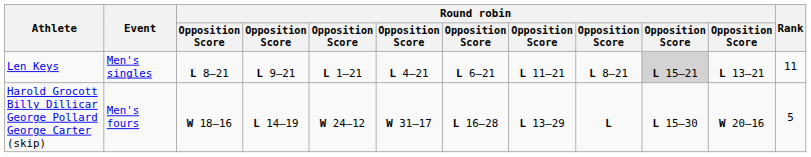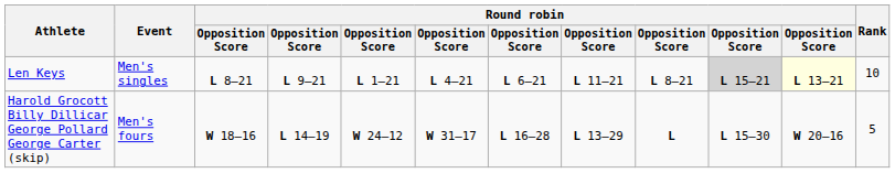 <table class=wikitable style="font-size:90%;text-align:center">
 <tr>
 <th rowspan="2">Athlete</th>
 <th rowspan="2">Event</th>
 <th colspan=9>Round robin</th>
 <th rowspan=2>Rank</th>
 </tr>
 <tr style="font-size:95%">
 <th>Opposition<br>Score</th>
 <th>Opposition<br>Score</th>
 <th>Opposition<br>Score</th>
 <th>Opposition<br>Score</th>
 <th>Opposition<br>Score</th>
 <th>Opposition<br>Score</th>
 <th>Opposition<br>Score</th>
 <th>Opposition<br>Score</th>
 <th>Opposition<br>Score</th>
 </tr>
 <tr>
 <td style="text-align:left;"><a href='#'>Len Keys</a></td>
 <td style="text-align:left;"><a href='#'>Men's singles</a></td>
 <td><br><strong>L</strong> 8–21</td>
 <td><br><strong>L</strong> 9–21</td>
 <td><br><strong>L</strong> 1–21</td>
 <td><br><strong>L</strong> 4–21</td>
 <td><br><strong>L</strong> 6–21</td>
 <td><br><strong>L</strong> 11–21</td>
 <td><br><strong>L</strong> 8–21</td>
 <td style="background: lightgrey;"><br><strong>L</strong> 15–21</td>
-<td><br><strong>L</strong> 13–21</td>
-<td>11</td>
+<td style="background: lightyellow;"><br><strong>L</strong> 13–21</td>
+<td>10</td>
 </tr>
 <tr>
 <td style="text-align:left;"><a href='#'>Harold Grocott</a><br><a href='#'>Billy Dillicar</a><br><a href='#'>George Pollard</a><br><a href='#'>George Carter</a> (skip)</td>
 <td style="text-align:left;"><a href='#'>Men's fours</a></td>
 <td><br><strong>W</strong> 18–16</td>
 <td><br><strong>L</strong> 14–19</td>
 <td><br><strong>W</strong> 24–12</td>
 <td><br><strong>W</strong> 31–17</td>
 <td><br><strong>L</strong> 16–28</td>
 <td><br><strong>L</strong> 13–29</td>
 <td><br><strong>L</strong></td>
 <td><br><strong>L</strong> 15–30</td>
 <td><br><strong>W</strong> 20–16</td>
 <td>5</td>
 </tr>
 </table>
